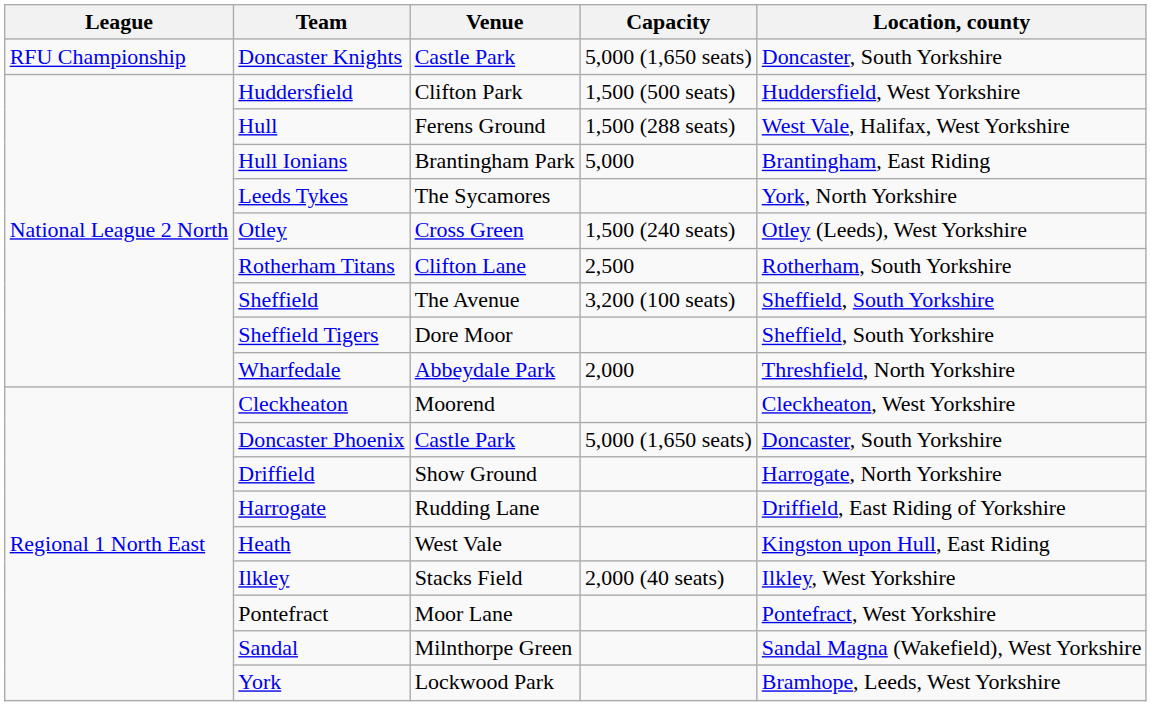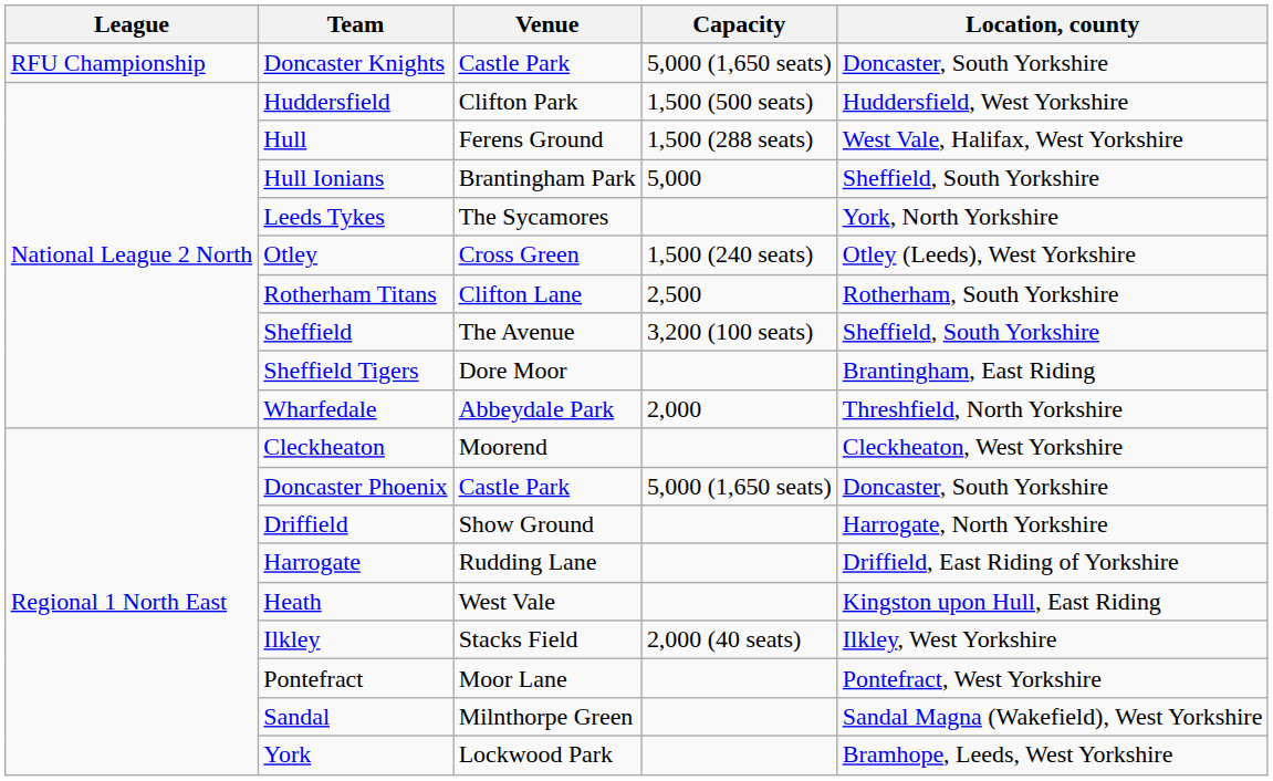 <table class="wikitable">
 <tr>
 <th>League</th>
 <th>Team</th>
 <th>Venue</th>
 <th>Capacity</th>
 <th>Location, county</th>
 </tr>
 <tr>
 <td><a href='#'>RFU Championship</a></td>
 <td><a href='#'>Doncaster Knights</a></td>
 <td><a href='#'>Castle Park</a></td>
 <td>5,000 (1,650 seats)</td>
 <td><a href='#'>Doncaster</a>, South Yorkshire</td>
 </tr>
 <tr>
 <td rowspan="9"><a href='#'>National League 2 North</a></td>
 <td><a href='#'>Huddersfield</a></td>
 <td>Clifton Park</td>
 <td>1,500 (500 seats)</td>
 <td><a href='#'>Huddersfield</a>, West Yorkshire</td>
 </tr>
 <tr>
 <td><a href='#'>Hull</a></td>
 <td>Ferens Ground</td>
 <td>1,500 (288 seats)</td>
 <td><a href='#'>West Vale</a>, Halifax, West Yorkshire</td>
 </tr>
 <tr>
 <td><a href='#'>Hull Ionians</a></td>
 <td>Brantingham Park</td>
 <td>5,000</td>
-<td><a href='#'>Brantingham</a>, East Riding</td>
+<td><a href='#'>Sheffield</a>, South Yorkshire</td>
 </tr>
 <tr>
 <td><a href='#'>Leeds Tykes</a></td>
 <td>The Sycamores</td>
 <td></td>
 <td><a href='#'>York</a>, North Yorkshire</td>
 </tr>
 <tr>
 <td><a href='#'>Otley</a></td>
 <td><a href='#'>Cross Green</a></td>
 <td>1,500 (240 seats)</td>
 <td><a href='#'>Otley</a> (Leeds), West Yorkshire</td>
 </tr>
 <tr>
 <td><a href='#'>Rotherham Titans</a></td>
 <td><a href='#'>Clifton Lane</a></td>
 <td>2,500</td>
 <td><a href='#'>Rotherham</a>, South Yorkshire</td>
 </tr>
 <tr>
 <td><a href='#'>Sheffield</a></td>
 <td>The Avenue</td>
 <td>3,200 (100 seats)</td>
 <td><a href='#'>Sheffield</a>, <a href='#'>South Yorkshire</a></td>
 </tr>
 <tr>
 <td><a href='#'>Sheffield Tigers</a></td>
 <td>Dore Moor</td>
 <td></td>
-<td><a href='#'>Sheffield</a>, South Yorkshire</td>
+<td><a href='#'>Brantingham</a>, East Riding</td>
 </tr>
 <tr>
 <td><a href='#'>Wharfedale</a></td>
 <td><a href='#'>Abbeydale Park</a></td>
 <td>2,000</td>
 <td><a href='#'>Threshfield</a>, North Yorkshire</td>
 </tr>
 <tr>
 <td rowspan="9"><a href='#'>Regional 1 North East</a></td>
 <td><a href='#'>Cleckheaton</a></td>
 <td>Moorend</td>
 <td></td>
 <td><a href='#'>Cleckheaton</a>, West Yorkshire</td>
 </tr>
 <tr>
 <td><a href='#'>Doncaster Phoenix</a></td>
 <td><a href='#'>Castle Park</a></td>
 <td>5,000 (1,650 seats)</td>
 <td><a href='#'>Doncaster</a>, South Yorkshire</td>
 </tr>
 <tr>
 <td><a href='#'>Driffield</a></td>
 <td>Show Ground</td>
 <td></td>
 <td><a href='#'>Harrogate</a>, North Yorkshire</td>
 </tr>
 <tr>
 <td><a href='#'>Harrogate</a></td>
 <td>Rudding Lane</td>
 <td></td>
 <td><a href='#'>Driffield</a>, East Riding of Yorkshire</td>
 </tr>
 <tr>
 <td><a href='#'>Heath</a></td>
 <td>West Vale</td>
 <td></td>
 <td><a href='#'>Kingston upon Hull</a>, East Riding</td>
 </tr>
 <tr>
 <td><a href='#'>Ilkley</a></td>
 <td>Stacks Field</td>
 <td>2,000 (40 seats)</td>
 <td><a href='#'>Ilkley</a>, West Yorkshire</td>
 </tr>
 <tr>
 <td>Pontefract</td>
 <td>Moor Lane</td>
 <td></td>
 <td><a href='#'>Pontefract</a>, West Yorkshire</td>
 </tr>
 <tr>
 <td><a href='#'>Sandal</a></td>
 <td>Milnthorpe Green</td>
 <td></td>
 <td><a href='#'>Sandal Magna</a> (Wakefield), West Yorkshire</td>
 </tr>
 <tr>
 <td><a href='#'>York</a></td>
 <td>Lockwood Park</td>
 <td></td>
 <td><a href='#'>Bramhope</a>, Leeds, West Yorkshire</td>
 </tr>
 </table>
